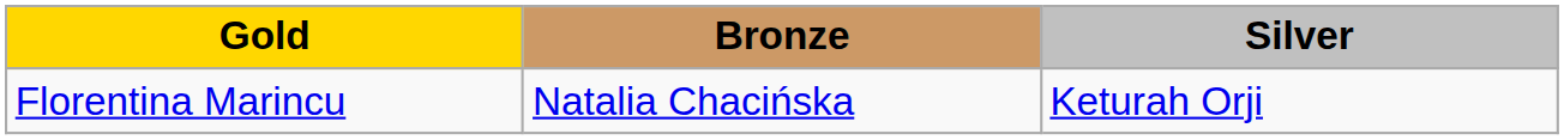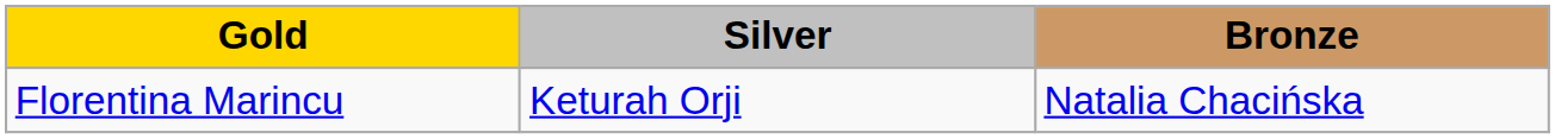 <table class="wikitable" style="text-align:left">
 <tr align="center">
 <td width=200 bgcolor=gold><strong>Gold</strong></td>
+<td width=200 bgcolor=silver><strong>Silver</strong></td>
 <td width=200 bgcolor=CC9966><strong>Bronze</strong></td>
-<td width=200 bgcolor=silver><strong>Silver</strong></td>
 </tr>
 <tr>
 <td><a href='#'>Florentina Marincu</a><br></td>
+<td><a href='#'>Keturah Orji</a><br></td>
 <td><a href='#'>Natalia Chacińska</a><br></td>
-<td><a href='#'>Keturah Orji</a><br></td>
 </tr>
 </table>
